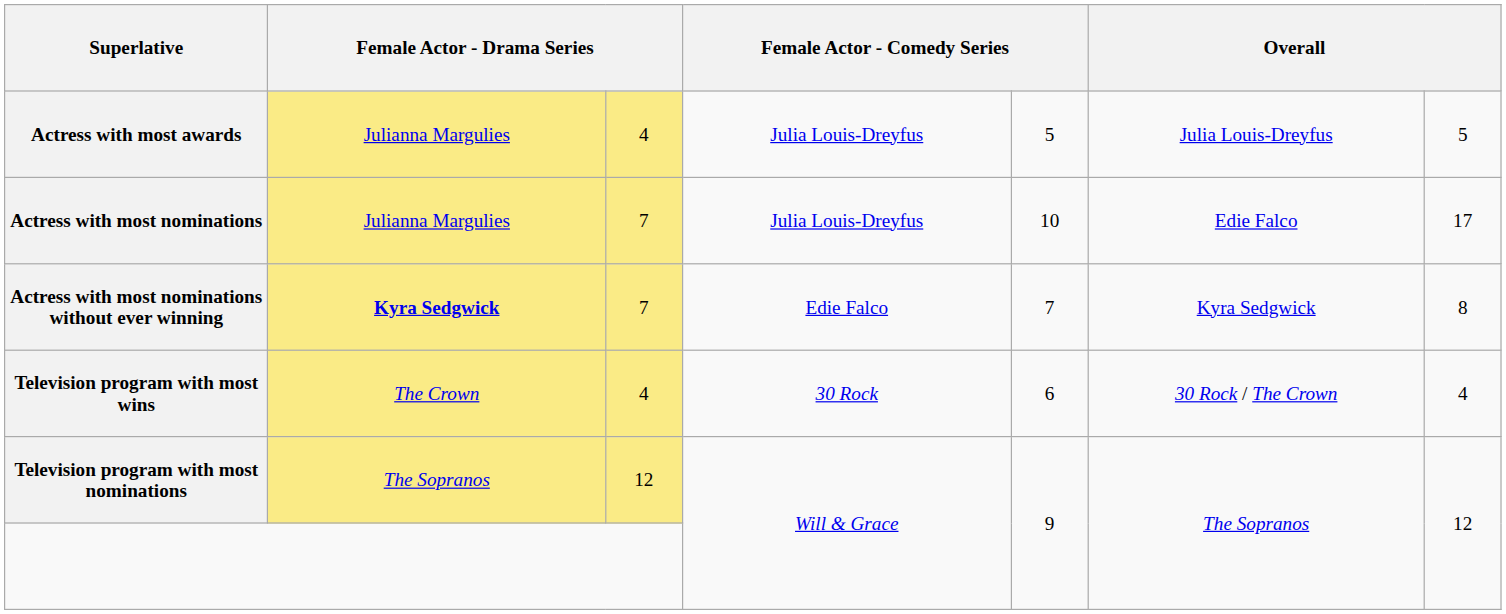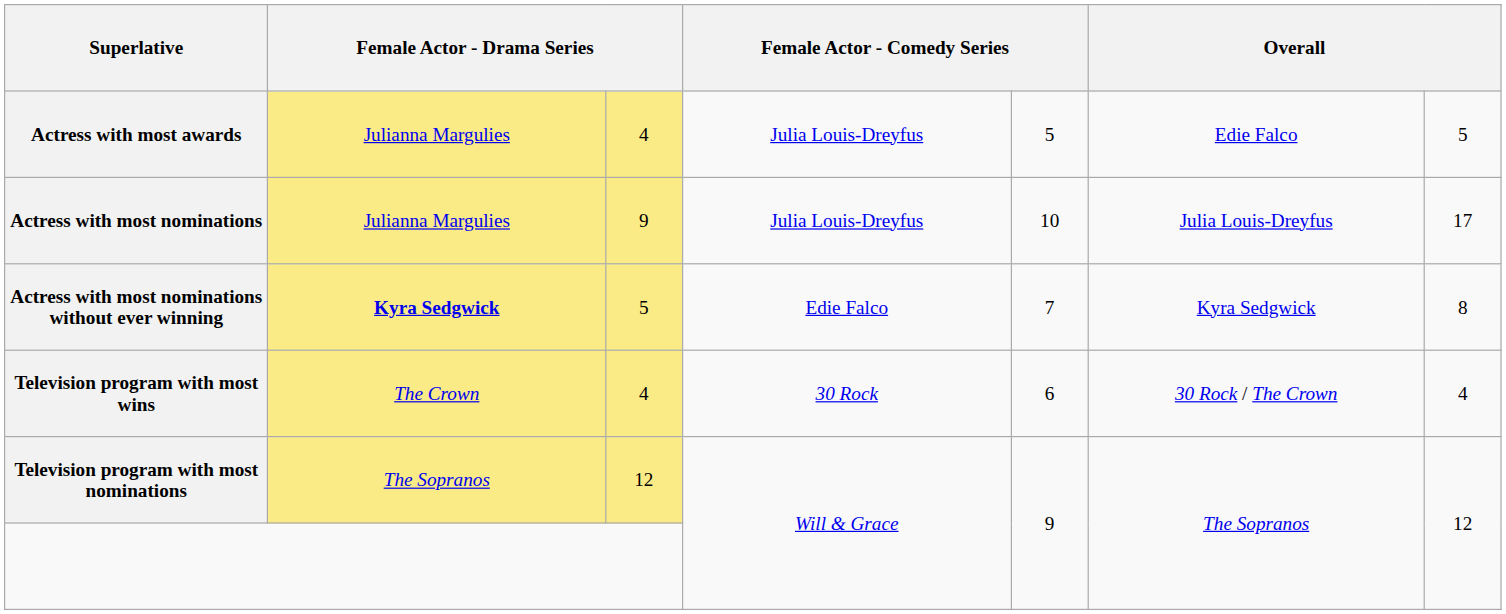 <table class="wikitable" style="text-align: center">
 <tr style="height:4.5em;">
 <th width="350">Superlative</th>
 <th colspan="2" width="600"><strong>Female Actor - Drama Series</strong></th>
 <th colspan="2" width="600"><strong>Female Actor - Comedy Series</strong></th>
 <th colspan="2" width="600"><strong>Overall</strong></th>
 </tr>
 <tr style="height:4.5em;">
 <th width="350">Actress with most awards</th>
 <td width="500" style="background:#FAEB86;"><a href='#'>Julianna Margulies</a></td>
 <td width="100" style="background:#FAEB86;">4</td>
 <td width="500"><a href='#'>Julia Louis-Dreyfus</a></td>
 <td width="100">5</td>
-<td width="500"><a href='#'>Julia Louis-Dreyfus</a></td>
+<td><a href='#'>Edie Falco</a></td>
 <td width="100">5</td>
 </tr>
 <tr style="height:4.5em;">
 <th>Actress with most nominations</th>
 <td style="background:#FAEB86;"><a href='#'>Julianna Margulies</a></td>
-<td style="background:#FAEB86;">7</td>
+<td style="background:#FAEB86;">9</td>
 <td><a href='#'>Julia Louis-Dreyfus</a></td>
 <td>10</td>
-<td><a href='#'>Edie Falco</a></td>
+<td width="500"><a href='#'>Julia Louis-Dreyfus</a></td>
 <td>17</td>
 </tr>
 <tr style="height:4.5em;">
 <th>Actress with most nominations <br> without ever winning</th>
 <td style="background:#FAEB86;"><strong><a href='#'>Kyra Sedgwick</a></strong></td>
-<td style="background:#FAEB86;">7</td>
+<td style="background:#FAEB86;">5</td>
 <td><a href='#'>Edie Falco</a></td>
 <td>7</td>
 <td><a href='#'>Kyra Sedgwick</a></td>
 <td>8</td>
 </tr>
 <tr style="height:4.5em;">
 <th>Television program with most wins</th>
 <td style="background:#FAEB86;"><em><a href='#'>The Crown</a></em></td>
 <td style="background:#FAEB86;">4</td>
 <td><em><a href='#'>30 Rock</a></em></td>
 <td>6</td>
 <td><em><a href='#'>30 Rock</a></em> / <em><a href='#'>The Crown</a></em></td>
 <td>4</td>
 </tr>
 <tr style="height:4.5em;">
 <th>Television program with most nominations</th>
 <td style="background:#FAEB86;"><em><a href='#'>The Sopranos</a></em></td>
 <td style="background:#FAEB86;">12</td>
 <td rowspan="2"><em><a href='#'>Will & Grace</a></em></td>
 <td rowspan="2">9</td>
 <td rowspan="2"><em><a href='#'>The Sopranos</a></em></td>
 <td rowspan="2">12</td>
 </tr>
 <tr style="height:4.5em;">
 </tr>
 </table>
